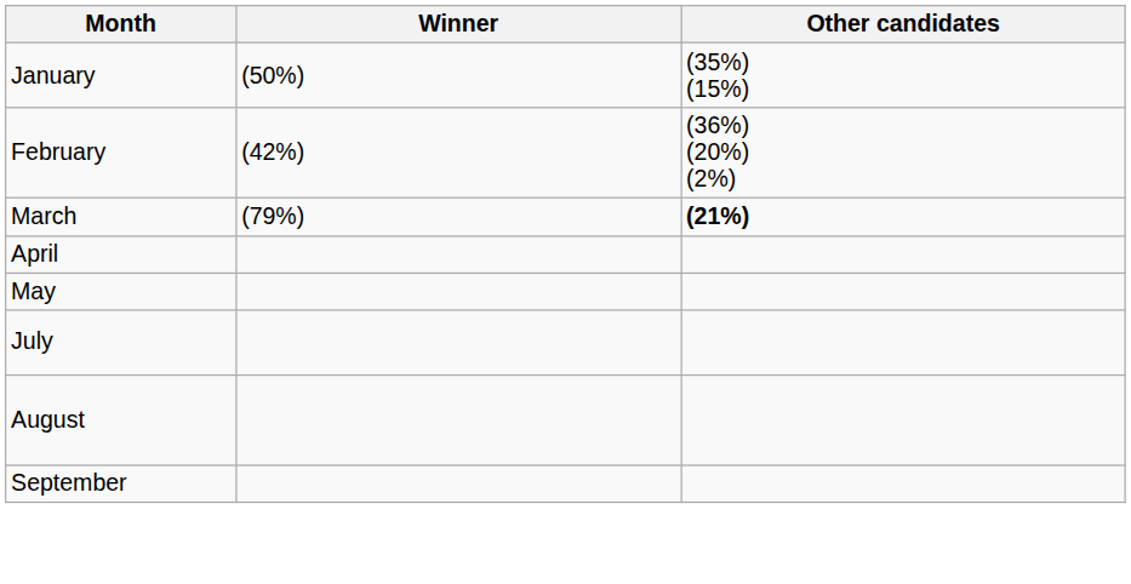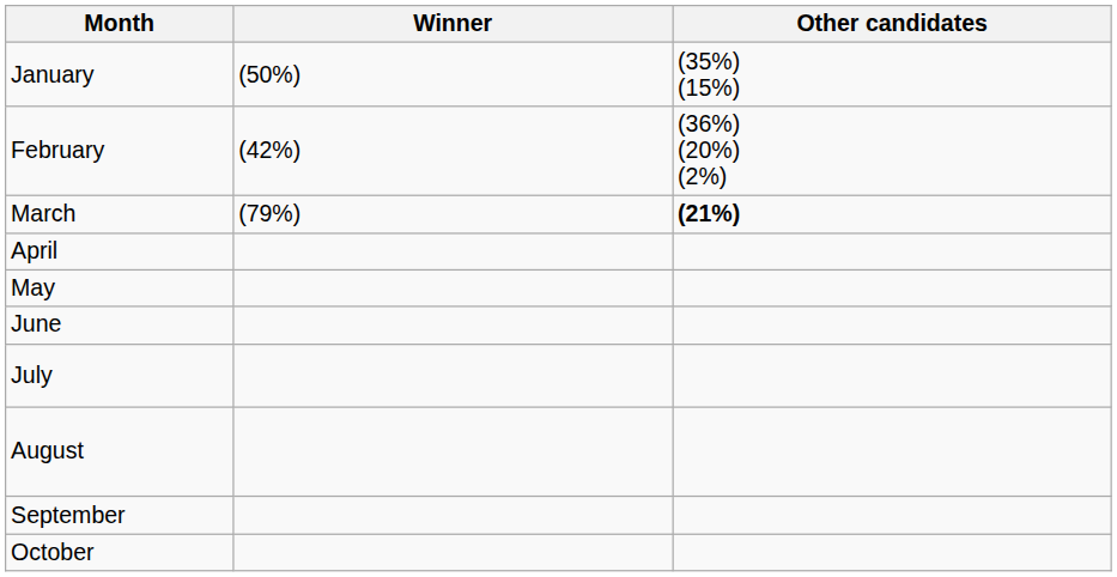 <table class="wikitable" style="width: 60%">
 <tr>
 <th width=20>Month</th>
 <th width=158>Winner</th>
 <th width=158>Other candidates</th>
 </tr>
 <tr>
 <td>January</td>
 <td align=left> (50%)</td>
 <td align=left> (35%)<br> (15%)</td>
 </tr>
 <tr>
 <td>February</td>
 <td align=left> (42%)</td>
 <td align=left> (36%)<br> (20%)<br> (2%)</td>
 </tr>
 <tr>
 <td>March</td>
 <td align=left> (79%)</td>
 <td align=left><strong> (21%)</strong></td>
 </tr>
 <tr>
 <td>April</td>
 <td align=left></td>
 <td align=left> <br></td>
 </tr>
 <tr>
 <td>May</td>
 <td align=left></td>
 <td align=left> <br> </td>
 </tr>
 <tr>
+<td>June</td>
+<td align=left></td>
+<td align=left> <br> </td>
+</tr>
+<tr>
 <td>July</td>
 <td align=left></td>
 <td align=left> <br>  <br> </td>
 </tr>
 <tr>
 <td>August</td>
 <td align=left></td>
 <td align=left> <br>  <br>  <br> </td>
 </tr>
 <tr>
 <td>September</td>
 <td align=left></td>
 <td align=left> <br> </td>
 </tr>
+<tr>
+<td>October</td>
+<td align=left></td>
+<td align=left> <br> </td>
+</tr>
 </table>
